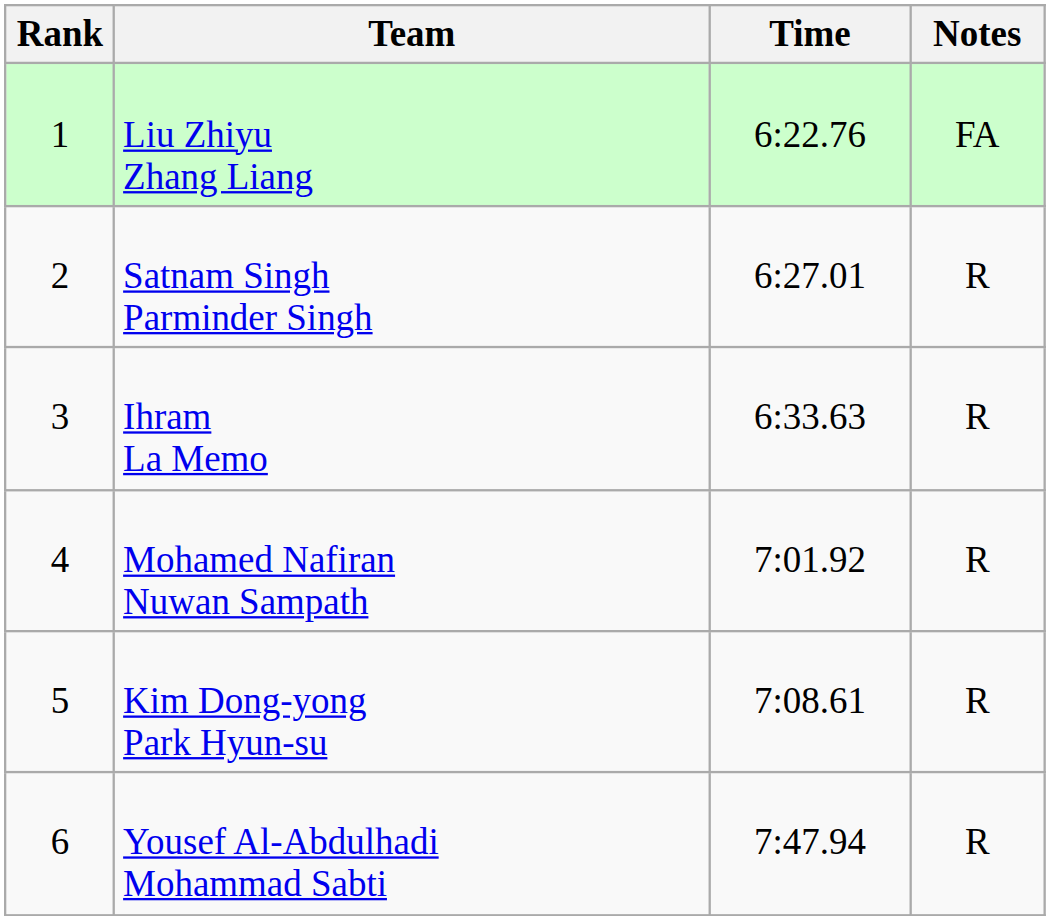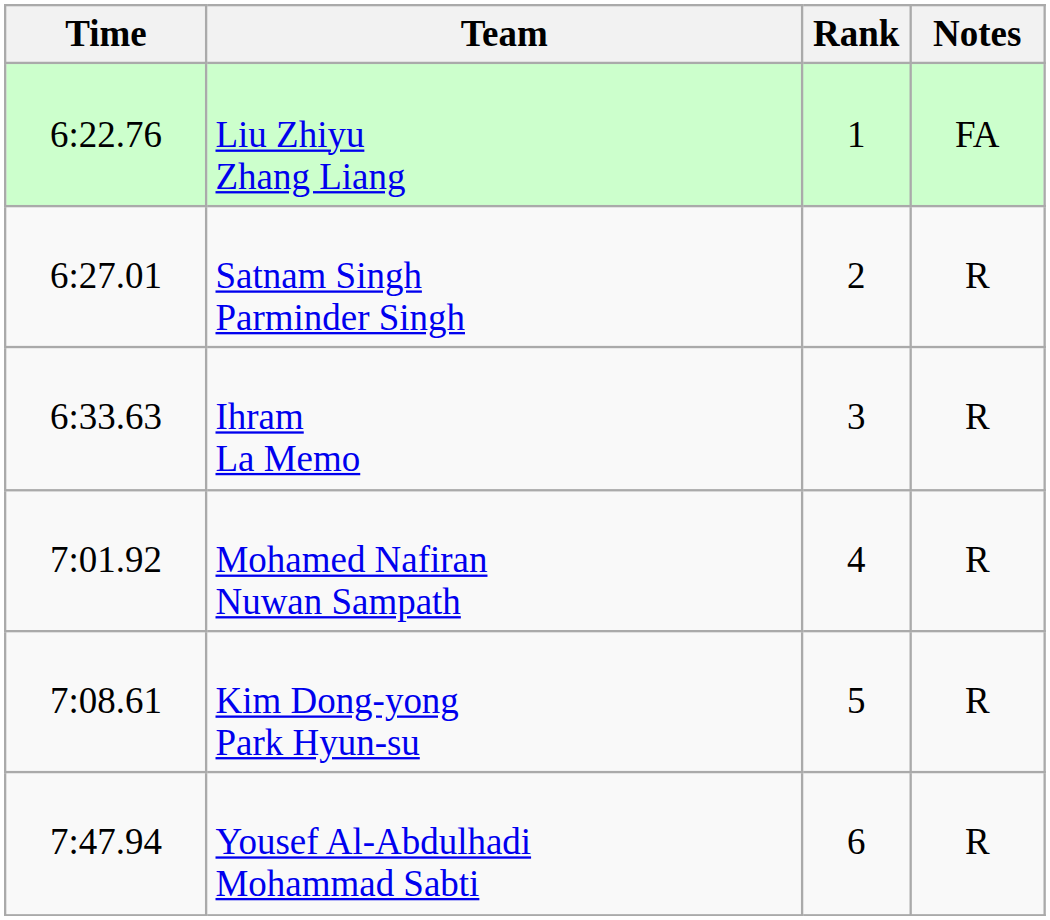 <table class=wikitable style="text-align:center">
 <tr>
+<th width=80>Time</th>
+<th width=250>Team</th>
 <th width=40>Rank</th>
-<th width=250>Team</th>
-<th width=80>Time</th>
 <th width=50>Notes</th>
 </tr>
 <tr bgcolor="ccffcc">
+<td>6:22.76</td>
+<td align="left"><br><a href='#'>Liu Zhiyu</a><br><a href='#'>Zhang Liang</a></td>
 <td>1</td>
-<td align="left"><br><a href='#'>Liu Zhiyu</a><br><a href='#'>Zhang Liang</a></td>
-<td>6:22.76</td>
 <td>FA</td>
 </tr>
 <tr>
+<td>6:27.01</td>
+<td align="left"><br><a href='#'>Satnam Singh</a><br><a href='#'>Parminder Singh</a></td>
 <td>2</td>
-<td align="left"><br><a href='#'>Satnam Singh</a><br><a href='#'>Parminder Singh</a></td>
-<td>6:27.01</td>
 <td>R</td>
 </tr>
 <tr>
+<td>6:33.63</td>
+<td align="left"><br><a href='#'>Ihram</a><br><a href='#'>La Memo</a></td>
 <td>3</td>
-<td align="left"><br><a href='#'>Ihram</a><br><a href='#'>La Memo</a></td>
-<td>6:33.63</td>
 <td>R</td>
 </tr>
 <tr>
+<td>7:01.92</td>
+<td align="left"><br><a href='#'>Mohamed Nafiran</a><br><a href='#'>Nuwan Sampath</a></td>
 <td>4</td>
-<td align="left"><br><a href='#'>Mohamed Nafiran</a><br><a href='#'>Nuwan Sampath</a></td>
-<td>7:01.92</td>
 <td>R</td>
 </tr>
 <tr>
+<td>7:08.61</td>
+<td align="left"><br><a href='#'>Kim Dong-yong</a><br><a href='#'>Park Hyun-su</a></td>
 <td>5</td>
-<td align="left"><br><a href='#'>Kim Dong-yong</a><br><a href='#'>Park Hyun-su</a></td>
-<td>7:08.61</td>
 <td>R</td>
 </tr>
 <tr>
+<td>7:47.94</td>
+<td align="left"><br><a href='#'>Yousef Al-Abdulhadi</a><br><a href='#'>Mohammad Sabti</a></td>
 <td>6</td>
-<td align="left"><br><a href='#'>Yousef Al-Abdulhadi</a><br><a href='#'>Mohammad Sabti</a></td>
-<td>7:47.94</td>
 <td>R</td>
 </tr>
 </table>
